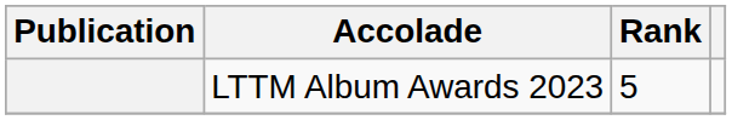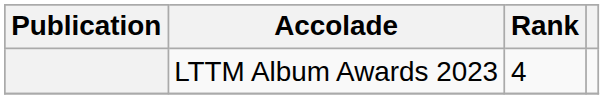 <table class="sortable wikitable plainrowheaders  mw-collapsible">
 <tr>
 <th scope="col">Publication</th>
 <th scope="col" class="unsortable">Accolade</th>
 <th scope="col">Rank</th>
 <th scope="col" class="unsortable"></th>
 </tr>
 <tr>
 <th scope="row"><em></em></th>
 <td>LTTM Album Awards 2023</td>
-<td>5</td>
+<td>4</td>
 <td></td>
 </tr>
 <tr>
 </tr>
 </table>
